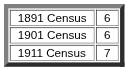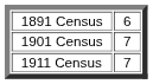 <table border="6">
 <tr>
 <td>  1891 Census  </td>
 <td>  6  </td>
 </tr>
 <tr>
 <td>  1901 Census  </td>
-<td>  6  </td>
+<td>  7  </td>
 </tr>
 <tr>
 <td>  1911 Census  </td>
 <td>  7  </td>
 </tr>
 </table>
